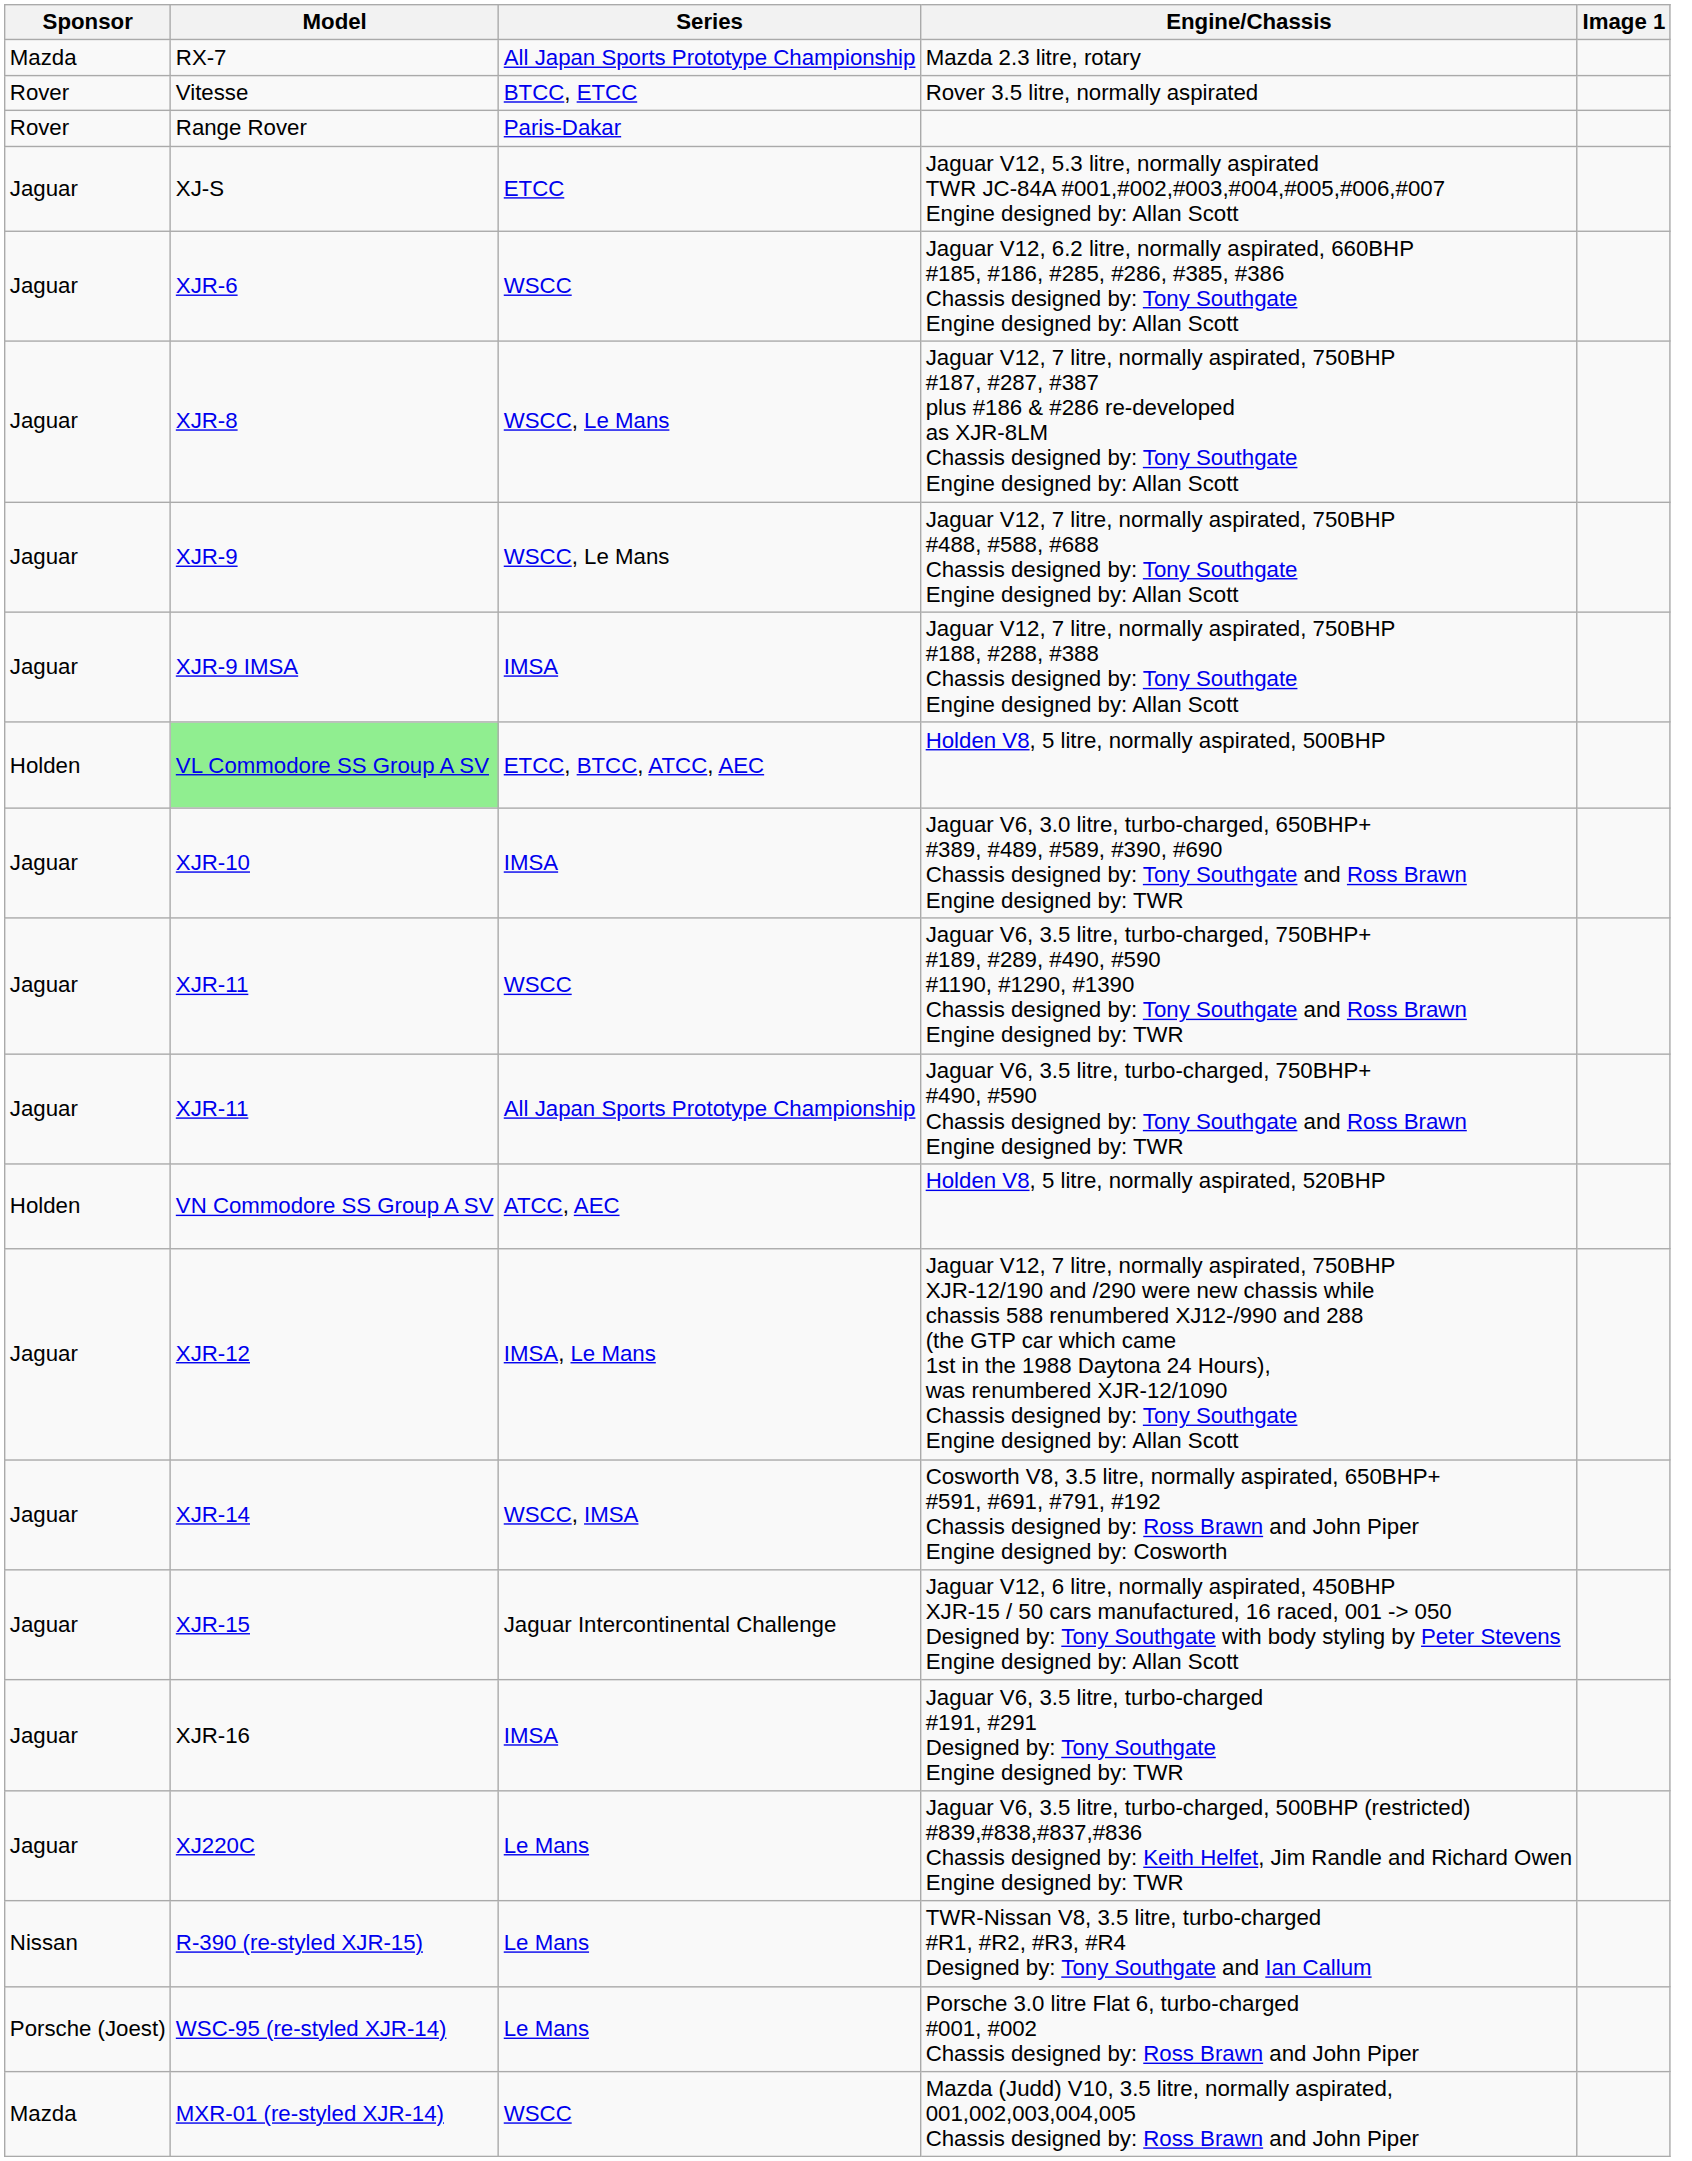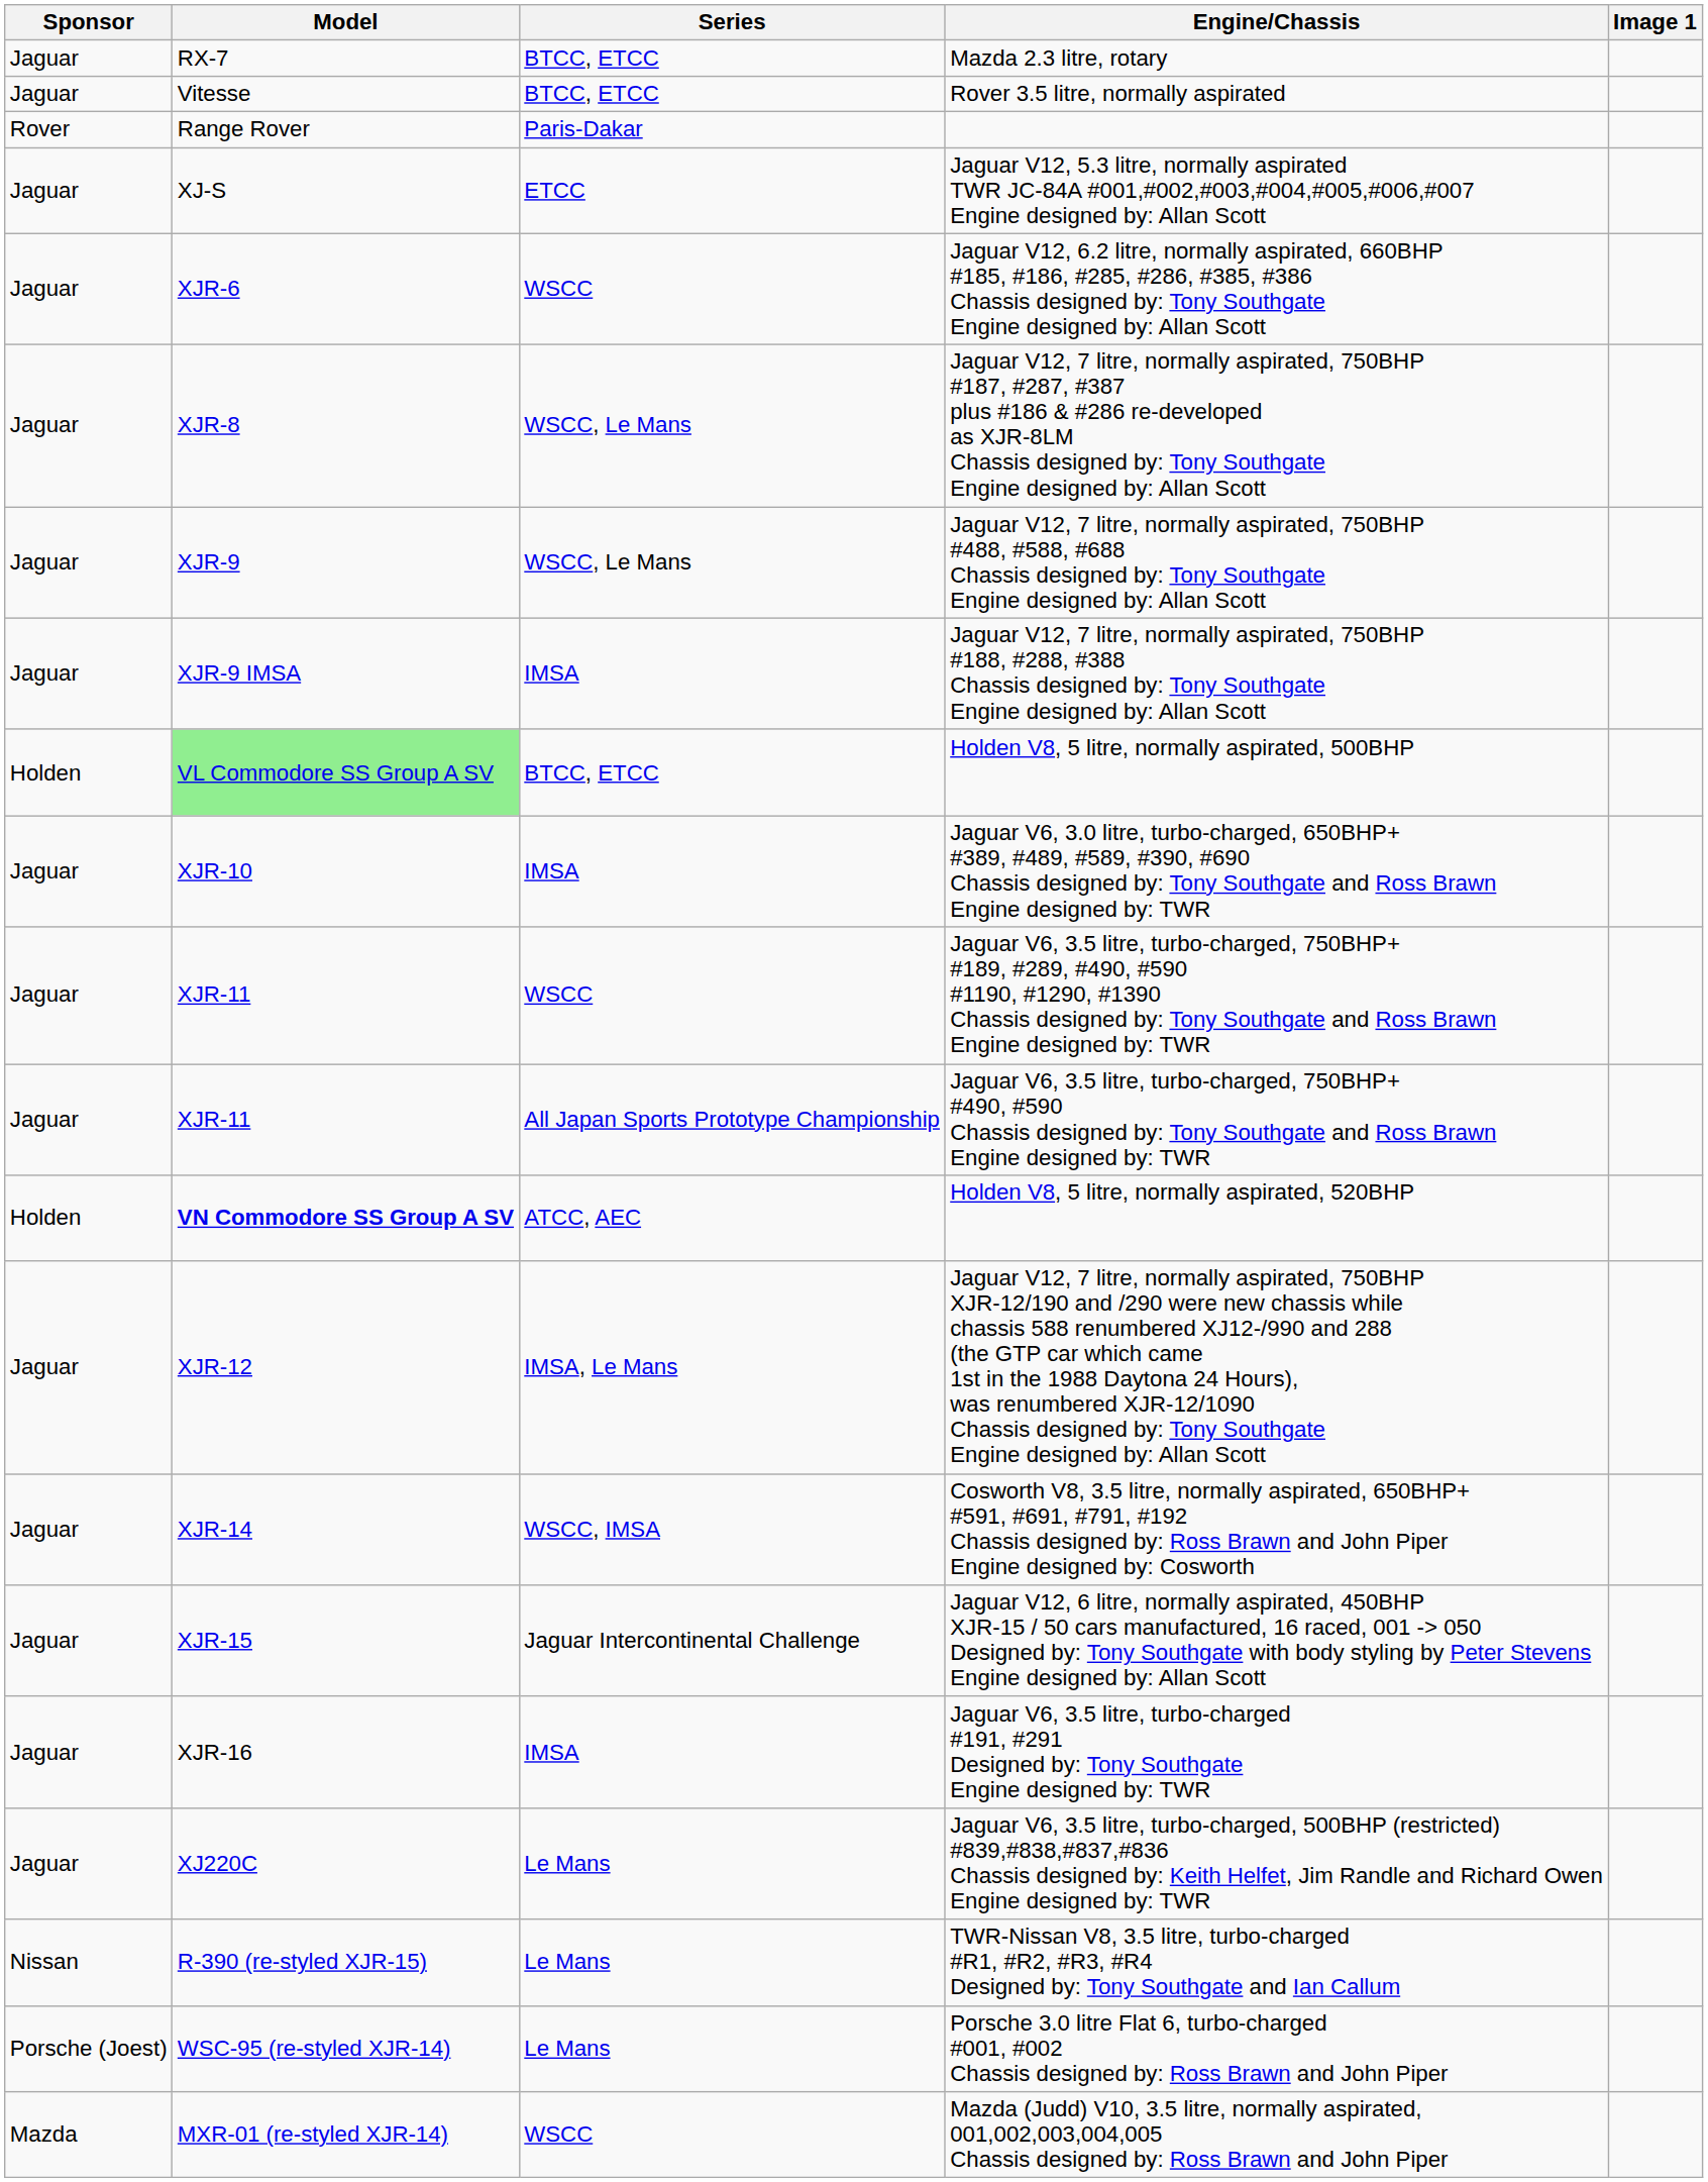 <table class="wikitable">
 <tr>
 <th>Sponsor</th>
 <th>Model</th>
 <th>Series</th>
 <th>Engine/Chassis</th>
 <th>Image 1</th>
 </tr>
 <tr>
-<td>Mazda</td>
+<td>Jaguar</td>
 <td>RX-7</td>
-<td><a href='#'>All Japan Sports Prototype Championship</a></td>
+<td><a href='#'>BTCC</a>, <a href='#'>ETCC</a></td>
 <td>Mazda 2.3 litre, rotary</td>
 <td></td>
 </tr>
 <tr>
-<td>Rover</td>
+<td>Jaguar</td>
 <td>Vitesse</td>
 <td><a href='#'>BTCC</a>, <a href='#'>ETCC</a></td>
 <td>Rover 3.5 litre, normally aspirated</td>
 <td></td>
 </tr>
 <tr>
 <td>Rover</td>
 <td>Range Rover</td>
 <td><a href='#'>Paris-Dakar</a></td>
 <td Rover 3.5 litre, normally aspirated></td>
 </tr>
 <tr>
 <td>Jaguar</td>
 <td>XJ-S</td>
 <td><a href='#'>ETCC</a></td>
 <td>Jaguar V12, 5.3 litre, normally aspirated<br> TWR JC-84A #001,#002,#003,#004,#005,#006,#007 <br>Engine designed by: Allan Scott</td>
 <td></td>
 </tr>
 <tr>
 <td>Jaguar</td>
 <td><a href='#'>XJR-6</a></td>
 <td><a href='#'>WSCC</a></td>
 <td>Jaguar V12, 6.2 litre, normally aspirated, 660BHP<br> #185, #186, #285, #286, #385, #386<br>Chassis designed by: <a href='#'>Tony Southgate</a> <br>Engine designed by: Allan Scott</td>
 <td></td>
 </tr>
 <tr>
 <td>Jaguar</td>
 <td><a href='#'>XJR-8</a></td>
 <td><a href='#'>WSCC</a>, <a href='#'>Le Mans</a></td>
 <td>Jaguar V12, 7 litre, normally aspirated, 750BHP<br> #187, #287, #387 <br>plus #186 & #286 re-developed <br> as XJR-8LM<br>Chassis designed by: <a href='#'>Tony Southgate</a><br>Engine designed by: Allan Scott</td>
 <td></td>
 </tr>
 <tr>
 <td>Jaguar</td>
 <td><a href='#'>XJR-9</a></td>
 <td><a href='#'>WSCC</a>, Le Mans</td>
 <td>Jaguar V12, 7 litre, normally aspirated, 750BHP<br> #488, #588, #688 <br>Chassis designed by: <a href='#'>Tony Southgate</a><br>Engine designed by: Allan Scott</td>
 <td></td>
 </tr>
 <tr>
 <td>Jaguar</td>
 <td><a href='#'>XJR-9 IMSA</a></td>
 <td><a href='#'>IMSA</a></td>
 <td>Jaguar V12, 7 litre, normally aspirated, 750BHP<br> #188, #288, #388 <br>Chassis designed by: <a href='#'>Tony Southgate</a><br>Engine designed by: Allan Scott</td>
 <td></td>
 </tr>
 <tr>
 <td>Holden</td>
 <td style="background: lightgreen;"><a href='#'>VL Commodore SS Group A SV</a></td>
-<td><a href='#'>ETCC</a>, <a href='#'>BTCC</a>, <a href='#'>ATCC</a>, <a href='#'>AEC</a></td>
+<td><a href='#'>BTCC</a>, <a href='#'>ETCC</a></td>
 <td><a href='#'>Holden V8</a>, 5 litre, normally aspirated, 500BHP<br> <br> <br></td>
 <td></td>
 </tr>
 <tr>
 <td>Jaguar</td>
 <td><a href='#'>XJR-10</a></td>
 <td><a href='#'>IMSA</a></td>
 <td>Jaguar V6, 3.0 litre, turbo-charged, 650BHP+ <br>#389, #489, #589, #390, #690 <br>Chassis designed by: <a href='#'>Tony Southgate</a> and <a href='#'>Ross Brawn</a><br>Engine designed by: TWR</td>
 <td></td>
 </tr>
 <tr>
 <td>Jaguar</td>
 <td><a href='#'>XJR-11</a></td>
 <td><a href='#'>WSCC</a></td>
 <td>Jaguar V6, 3.5 litre, turbo-charged, 750BHP+ <br>#189, #289, #490, #590 <br> #1190, #1290, #1390<br>Chassis designed by: <a href='#'>Tony Southgate</a> and <a href='#'>Ross Brawn</a><br>Engine designed by: TWR</td>
 <td></td>
 </tr>
 <tr>
 <td>Jaguar</td>
 <td><a href='#'>XJR-11</a></td>
 <td><a href='#'>All Japan Sports Prototype Championship</a></td>
 <td>Jaguar V6, 3.5 litre, turbo-charged, 750BHP+ <br>#490, #590 <br>Chassis designed by: <a href='#'>Tony Southgate</a> and <a href='#'>Ross Brawn</a><br>Engine designed by: TWR</td>
 <td></td>
 </tr>
 <tr>
 <td>Holden</td>
-<td><a href='#'>VN Commodore SS Group A SV</a></td>
+<td><strong><a href='#'>VN Commodore SS Group A SV</a></strong></td>
 <td><a href='#'>ATCC</a>, <a href='#'>AEC</a></td>
 <td><a href='#'>Holden V8</a>, 5 litre, normally aspirated, 520BHP<br> <br> <br></td>
 <td></td>
 </tr>
 <tr>
 <td>Jaguar</td>
 <td><a href='#'>XJR-12</a></td>
 <td><a href='#'>IMSA</a>, <a href='#'>Le Mans</a></td>
 <td>Jaguar V12, 7 litre, normally aspirated, 750BHP <br>XJR-12/190 and /290 were new chassis while <br>chassis 588 renumbered XJ12-/990 and 288 <br>(the GTP car which came <br>1st in the 1988 Daytona 24 Hours), <br>was renumbered XJR-12/1090<br>Chassis designed by: <a href='#'>Tony Southgate</a><br>Engine designed by: Allan Scott</td>
 <td></td>
 </tr>
 <tr>
 <td>Jaguar</td>
 <td><a href='#'>XJR-14</a></td>
 <td><a href='#'>WSCC</a>, <a href='#'>IMSA</a></td>
 <td>Cosworth V8, 3.5 litre, normally aspirated, 650BHP+<br>#591, #691, #791, #192<br>Chassis designed by: <a href='#'>Ross Brawn</a> and John Piper<br>Engine designed by: Cosworth</td>
 <td></td>
 </tr>
 <tr>
 <td>Jaguar</td>
 <td><a href='#'>XJR-15</a></td>
 <td>Jaguar Intercontinental Challenge</td>
 <td>Jaguar V12, 6 litre, normally aspirated, 450BHP<br> XJR-15 / 50 cars manufactured, 16 raced, 001 -> 050<br>Designed by: <a href='#'>Tony Southgate</a> with body styling by <a href='#'>Peter Stevens</a><br>Engine designed by: Allan Scott</td>
 <td></td>
 </tr>
 <tr>
 <td>Jaguar</td>
 <td>XJR-16</td>
 <td><a href='#'>IMSA</a></td>
 <td>Jaguar V6, 3.5 litre, turbo-charged<br>#191, #291<br>Designed by: <a href='#'>Tony Southgate</a><br>Engine designed by: TWR</td>
 <td></td>
 </tr>
 <tr>
 <td>Jaguar</td>
 <td><a href='#'>XJ220C</a></td>
 <td><a href='#'>Le Mans</a></td>
 <td>Jaguar V6, 3.5 litre, turbo-charged, 500BHP (restricted)<br>#839,#838,#837,#836<br>Chassis designed by: <a href='#'>Keith Helfet</a>, Jim Randle and Richard Owen<br>Engine designed by: TWR</td>
 <td></td>
 </tr>
 <tr>
 <td>Nissan</td>
 <td><a href='#'>R-390 (re-styled XJR-15)</a></td>
 <td><a href='#'>Le Mans</a></td>
 <td>TWR-Nissan V8, 3.5 litre, turbo-charged<br>#R1, #R2, #R3, #R4<br>Designed by: <a href='#'>Tony Southgate</a> and <a href='#'>Ian Callum</a></td>
 <td></td>
 </tr>
 <tr>
 <td>Porsche (Joest)</td>
 <td><a href='#'>WSC-95 (re-styled XJR-14)</a></td>
 <td><a href='#'>Le Mans</a></td>
 <td>Porsche 3.0 litre Flat 6, turbo-charged<br> #001, #002<br>Chassis designed by: <a href='#'>Ross Brawn</a> and John Piper</td>
 <td></td>
 </tr>
 <tr>
 <td>Mazda</td>
 <td><a href='#'>MXR-01 (re-styled XJR-14)</a></td>
 <td><a href='#'>WSCC</a></td>
 <td>Mazda (Judd) V10, 3.5 litre, normally aspirated, <br> 001,002,003,004,005<br>Chassis designed by: <a href='#'>Ross Brawn</a> and John Piper</td>
 <td></td>
 </tr>
 </table>
